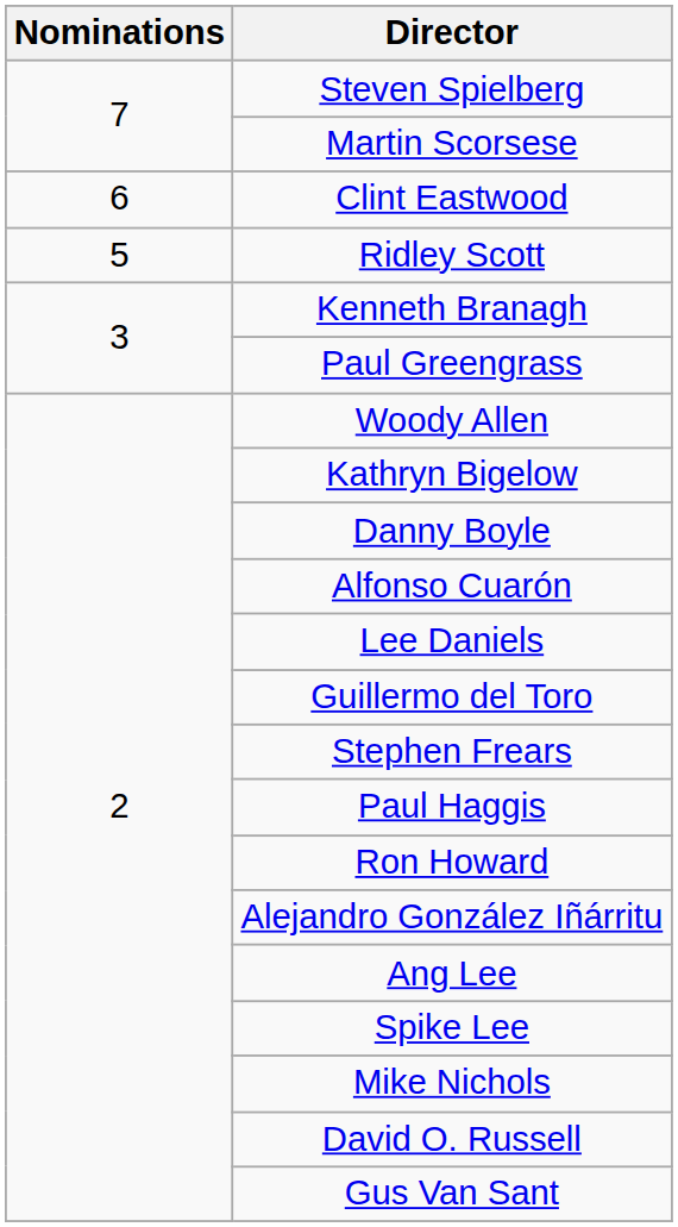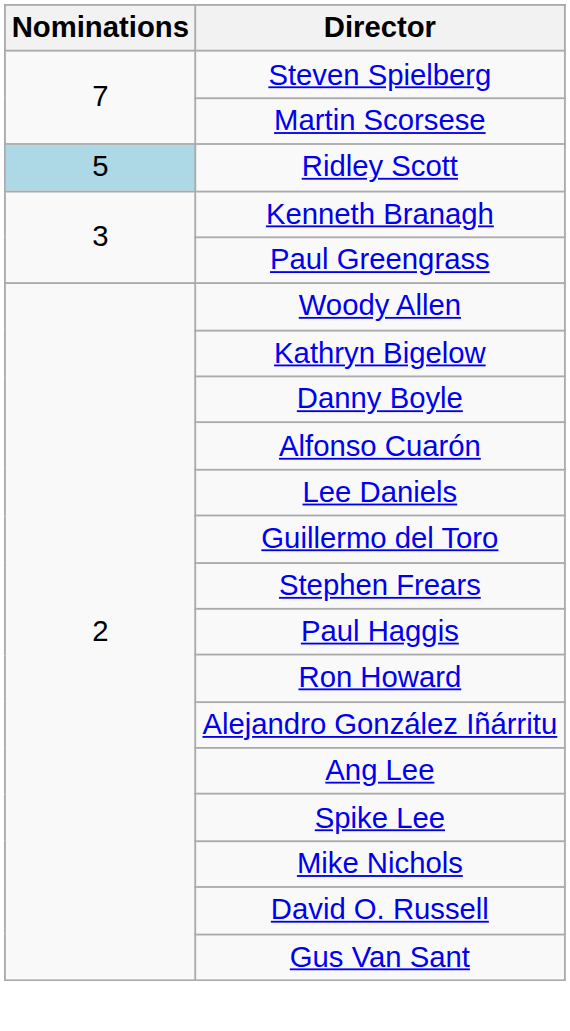 <table class="wikitable" style="text-align:center;">
 <tr>
 <th scope="col" width="55">Nominations</th>
 <th scope="col" align="center">Director</th>
 </tr>
 <tr>
 <td rowspan="2" style="text-align:center;">7</td>
 <td><a href='#'>Steven Spielberg</a></td>
 </tr>
 <tr>
 <td><a href='#'>Martin Scorsese</a></td>
 </tr>
 <tr>
-<td rowspan="1" style="text-align:center;">6</td>
-<td><a href='#'>Clint Eastwood</a></td>
-</tr>
-<tr>
-<td rowspan="1" style="text-align:center;">5</td>
+<td rowspan="1" style="background: lightblue; text-align:center;">5</td>
 <td><a href='#'>Ridley Scott</a></td>
 </tr>
 <tr>
 <td rowspan="2" style="text-align:center;">3</td>
 <td><a href='#'>Kenneth Branagh</a></td>
 </tr>
 <tr>
 <td><a href='#'>Paul Greengrass</a></td>
 </tr>
 <tr>
 <td rowspan="15" style="text-align:center;">2</td>
 <td><a href='#'>Woody Allen</a></td>
 </tr>
 <tr>
 <td><a href='#'>Kathryn Bigelow</a></td>
 </tr>
 <tr>
 <td><a href='#'>Danny Boyle</a></td>
 </tr>
 <tr>
 <td><a href='#'>Alfonso Cuarón</a></td>
 </tr>
 <tr>
 <td><a href='#'>Lee Daniels</a></td>
 </tr>
 <tr>
 <td><a href='#'>Guillermo del Toro</a></td>
 </tr>
 <tr>
 <td><a href='#'>Stephen Frears</a></td>
 </tr>
 <tr>
 <td><a href='#'>Paul Haggis</a></td>
 </tr>
 <tr>
 <td><a href='#'>Ron Howard</a></td>
 </tr>
 <tr>
 <td><a href='#'>Alejandro González Iñárritu</a></td>
 </tr>
 <tr>
 <td><a href='#'>Ang Lee</a></td>
 </tr>
 <tr>
 <td><a href='#'>Spike Lee</a></td>
 </tr>
 <tr>
 <td><a href='#'>Mike Nichols</a></td>
 </tr>
 <tr>
 <td><a href='#'>David O. Russell</a></td>
 </tr>
 <tr>
 <td><a href='#'>Gus Van Sant</a></td>
 </tr>
 </table>
